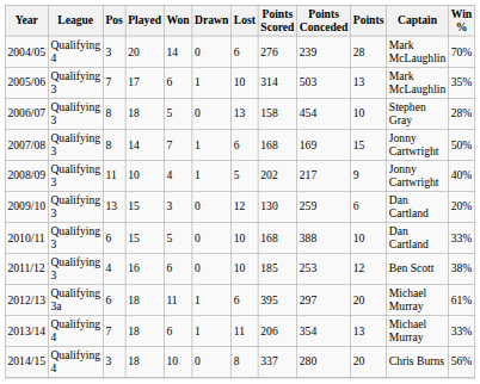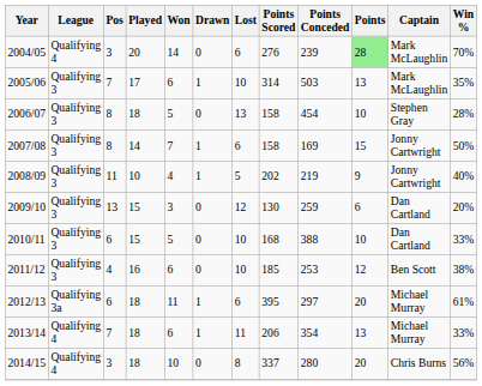 <table class="wikitable">
 <tr>
 <th>Year</th>
 <th>League</th>
 <th>Pos</th>
 <th>Played</th>
 <th>Won</th>
 <th>Drawn</th>
 <th>Lost</th>
 <th>Points <br>Scored</th>
 <th>Points <br>Conceded</th>
 <th>Points</th>
 <th>Captain</th>
 <th>Win %</th>
 </tr>
 <tr>
 <td>2004/05</td>
 <td>Qualifying 4</td>
 <td>3</td>
 <td>20</td>
 <td>14</td>
 <td>0</td>
 <td>6</td>
 <td>276</td>
 <td>239</td>
-<td>28</td>
+<td style="background: lightgreen;">28</td>
 <td>Mark McLaughlin</td>
 <td>70%</td>
 </tr>
 <tr>
 <td>2005/06</td>
 <td>Qualifying 3</td>
 <td>7</td>
 <td>17</td>
 <td>6</td>
 <td>1</td>
 <td>10</td>
 <td>314</td>
 <td>503</td>
 <td>13</td>
 <td>Mark McLaughlin</td>
 <td>35%</td>
 </tr>
 <tr>
 <td>2006/07</td>
 <td>Qualifying 3</td>
 <td>8</td>
 <td>18</td>
 <td>5</td>
 <td>0</td>
 <td>13</td>
 <td>158</td>
 <td>454</td>
 <td>10</td>
 <td>Stephen Gray</td>
 <td>28%</td>
 </tr>
 <tr>
 <td>2007/08</td>
 <td>Qualifying 3</td>
 <td>8</td>
 <td>14</td>
 <td>7</td>
 <td>1</td>
 <td>6</td>
-<td>168</td>
+<td>158</td>
 <td>169</td>
 <td>15</td>
 <td>Jonny Cartwright</td>
 <td>50%</td>
 </tr>
 <tr>
 <td>2008/09</td>
 <td>Qualifying 3</td>
 <td>11</td>
 <td>10</td>
 <td>4</td>
 <td>1</td>
 <td>5</td>
 <td>202</td>
-<td>217</td>
+<td>219</td>
 <td>9</td>
 <td>Jonny Cartwright</td>
 <td>40%</td>
 </tr>
 <tr>
 <td>2009/10</td>
 <td>Qualifying 3</td>
 <td>13</td>
 <td>15</td>
 <td>3</td>
 <td>0</td>
 <td>12</td>
 <td>130</td>
 <td>259</td>
 <td>6</td>
 <td>Dan Cartland</td>
 <td>20%</td>
 </tr>
 <tr>
 <td>2010/11</td>
 <td>Qualifying 3</td>
 <td>6</td>
 <td>15</td>
 <td>5</td>
 <td>0</td>
 <td>10</td>
 <td>168</td>
 <td>388</td>
 <td>10</td>
 <td>Dan Cartland</td>
 <td>33%</td>
 </tr>
 <tr>
 <td>2011/12</td>
 <td>Qualifying 3</td>
 <td>4</td>
 <td>16</td>
 <td>6</td>
 <td>0</td>
 <td>10</td>
 <td>185</td>
 <td>253</td>
 <td>12</td>
 <td>Ben Scott</td>
 <td>38%</td>
 </tr>
 <tr>
 <td>2012/13</td>
 <td>Qualifying 3a</td>
 <td>6</td>
 <td>18</td>
 <td>11</td>
 <td>1</td>
 <td>6</td>
 <td>395</td>
 <td>297</td>
 <td>20</td>
 <td>Michael Murray</td>
 <td>61%</td>
 </tr>
 <tr>
 <td>2013/14</td>
 <td>Qualifying 4</td>
 <td>7</td>
 <td>18</td>
 <td>6</td>
 <td>1</td>
 <td>11</td>
 <td>206</td>
 <td>354</td>
 <td>13</td>
 <td>Michael Murray</td>
 <td>33%</td>
 </tr>
 <tr>
 <td>2014/15</td>
 <td>Qualifying 4</td>
 <td>3</td>
 <td>18</td>
 <td>10</td>
 <td>0</td>
 <td>8</td>
 <td>337</td>
 <td>280</td>
 <td>20</td>
 <td>Chris Burns</td>
 <td>56%</td>
 </tr>
 <tr>
 </tr>
 </table>
